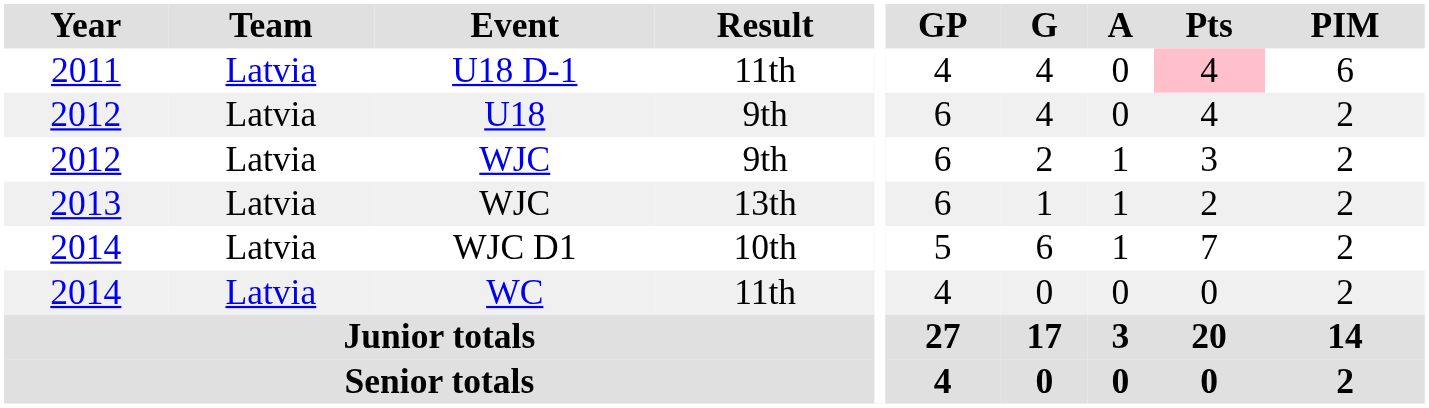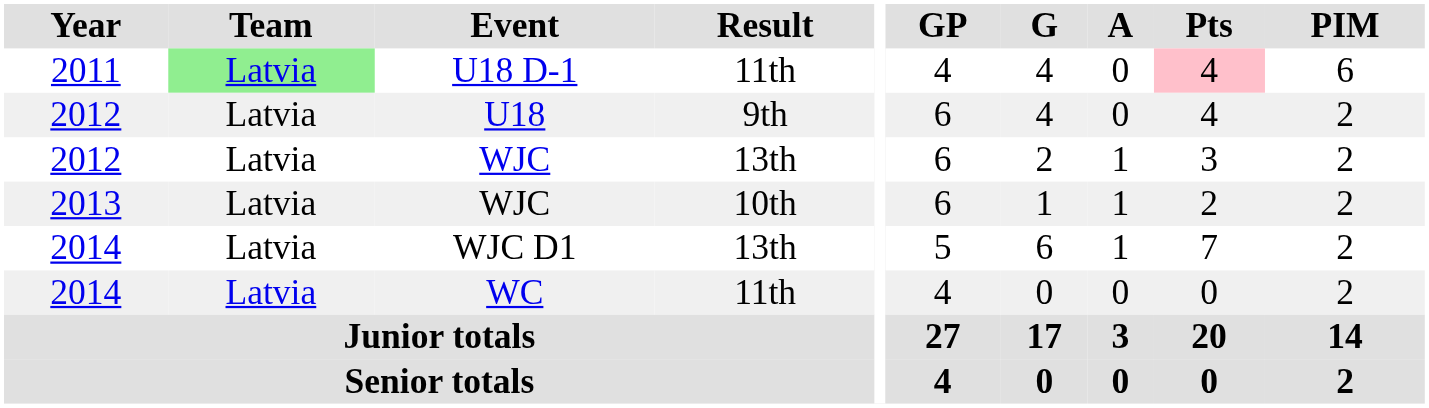 <table border="0" cellpadding="1" cellspacing="0" ID="Table3" style="text-align:center; width:40em">
 <tr ALIGN="center" bgcolor="#e0e0e0">
 <th>Year</th>
 <th>Team</th>
 <th>Event</th>
 <th>Result</th>
 <th rowspan="99" bgcolor="#ffffff"></th>
 <th>GP</th>
 <th>G</th>
 <th>A</th>
 <th>Pts</th>
 <th>PIM</th>
 </tr>
 <tr>
 <td><a href='#'>2011</a></td>
-<td><a href='#'>Latvia</a></td>
+<td style="background: lightgreen;"><a href='#'>Latvia</a></td>
 <td><a href='#'>U18 D-1</a></td>
 <td>11th</td>
 <td>4</td>
 <td>4</td>
 <td>0</td>
 <td style="background: pink;">4</td>
 <td>6</td>
 </tr>
 <tr bgcolor="#f0f0f0">
 <td><a href='#'>2012</a></td>
 <td>Latvia</td>
 <td><a href='#'>U18</a></td>
 <td>9th</td>
 <td>6</td>
 <td>4</td>
 <td>0</td>
 <td>4</td>
 <td>2</td>
 </tr>
 <tr>
 <td><a href='#'>2012</a></td>
 <td>Latvia</td>
 <td><a href='#'>WJC</a></td>
-<td>9th</td>
+<td>13th</td>
 <td>6</td>
 <td>2</td>
 <td>1</td>
 <td>3</td>
 <td>2</td>
 </tr>
 <tr bgcolor="#f0f0f0">
 <td><a href='#'>2013</a></td>
 <td>Latvia</td>
 <td>WJC</td>
-<td>13th</td>
+<td>10th</td>
 <td>6</td>
 <td>1</td>
 <td>1</td>
 <td>2</td>
 <td>2</td>
 </tr>
 <tr>
 <td><a href='#'>2014</a></td>
 <td>Latvia</td>
 <td>WJC D1</td>
-<td>10th</td>
+<td>13th</td>
 <td>5</td>
 <td>6</td>
 <td>1</td>
 <td>7</td>
 <td>2</td>
 </tr>
 <tr bgcolor="#f0f0f0">
 <td><a href='#'>2014</a></td>
 <td><a href='#'>Latvia</a></td>
 <td><a href='#'>WC</a></td>
 <td>11th</td>
 <td>4</td>
 <td>0</td>
 <td>0</td>
 <td>0</td>
 <td>2</td>
 </tr>
 <tr bgcolor="#e0e0e0">
 <th colspan="4">Junior totals</th>
 <th>27</th>
 <th>17</th>
 <th>3</th>
 <th>20</th>
 <th>14</th>
 </tr>
 <tr bgcolor="#e0e0e0">
 <th colspan="4">Senior totals</th>
 <th>4</th>
 <th>0</th>
 <th>0</th>
 <th>0</th>
 <th>2</th>
 </tr>
 </table>
